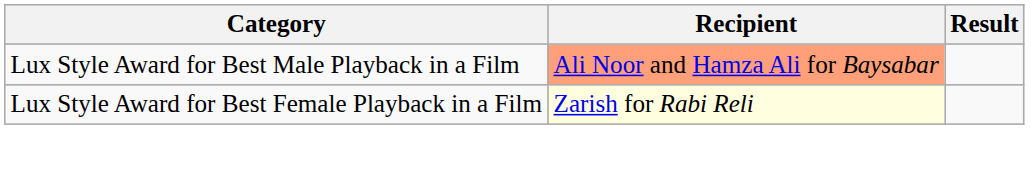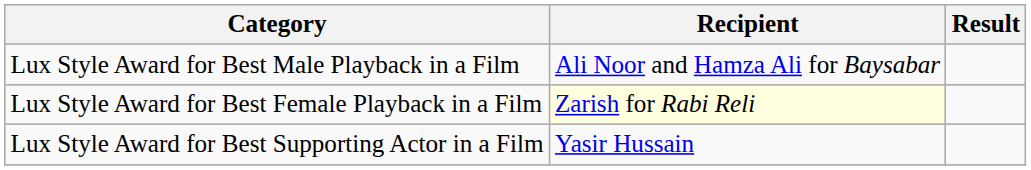 <table class="wikitable style">
 <tr>
 <th>Category</th>
 <th>Recipient</th>
 <th>Result</th>
 </tr>
 <tr>
 <td>Lux Style Award for Best Male Playback in a Film</td>
-<td style="background: lightsalmon;"><a href='#'>Ali Noor</a> and <a href='#'>Hamza Ali</a> for <em>Baysabar</em></td>
+<td><a href='#'>Ali Noor</a> and <a href='#'>Hamza Ali</a> for <em>Baysabar</em></td>
 <td></td>
 </tr>
 <tr>
 <td>Lux Style Award for Best Female Playback in a Film</td>
 <td style="background: lightyellow;"><a href='#'>Zarish</a> for <em>Rabi Reli</em></td>
 <td></td>
 </tr>
+<tr>
+<td>Lux Style Award for Best Supporting Actor in a Film</td>
+<td><a href='#'>Yasir Hussain</a></td>
+<td></td>
+</tr>
 </table>
